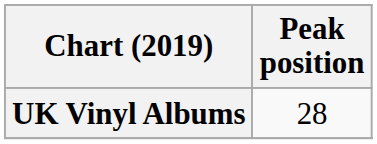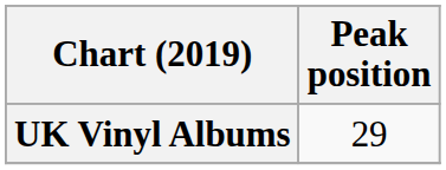 <table class="wikitable sortable plainrowheaders" style="text-align:center">
 <tr>
 <th scope="col">Chart (2019)</th>
 <th scope="col">Peak<br>position</th>
 </tr>
 <tr>
 <th scope="row">UK Vinyl Albums</th>
-<td>28</td>
+<td>29</td>
 </tr>
 <tr>
 </tr>
 </table>
